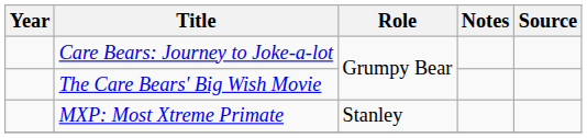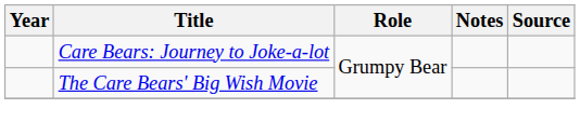 <table class="wikitable sortable plainrowheaders">
 <tr>
 <th>Year</th>
 <th>Title</th>
 <th>Role</th>
 <th class="unsortable">Notes</th>
 <th class="unsortable">Source</th>
 </tr>
 <tr>
 <td></td>
 <td><em><a href='#'>Care Bears: Journey to Joke-a-lot</a></em></td>
 <td rowspan="2">Grumpy Bear</td>
 <td></td>
 <td></td>
 </tr>
 <tr>
 <td></td>
 <td data-sort-value="Care Bears' Big Wish Movie, The"><em><a href='#'>The Care Bears' Big Wish Movie</a></em></td>
 <td></td>
 <td></td>
 </tr>
 <tr>
-<td></td>
-<td><em><a href='#'>MXP: Most Xtreme Primate</a></em></td>
-<td>Stanley</td>
-<td></td>
-<td></td>
-</tr>
-<tr>
 </tr>
 </table>
